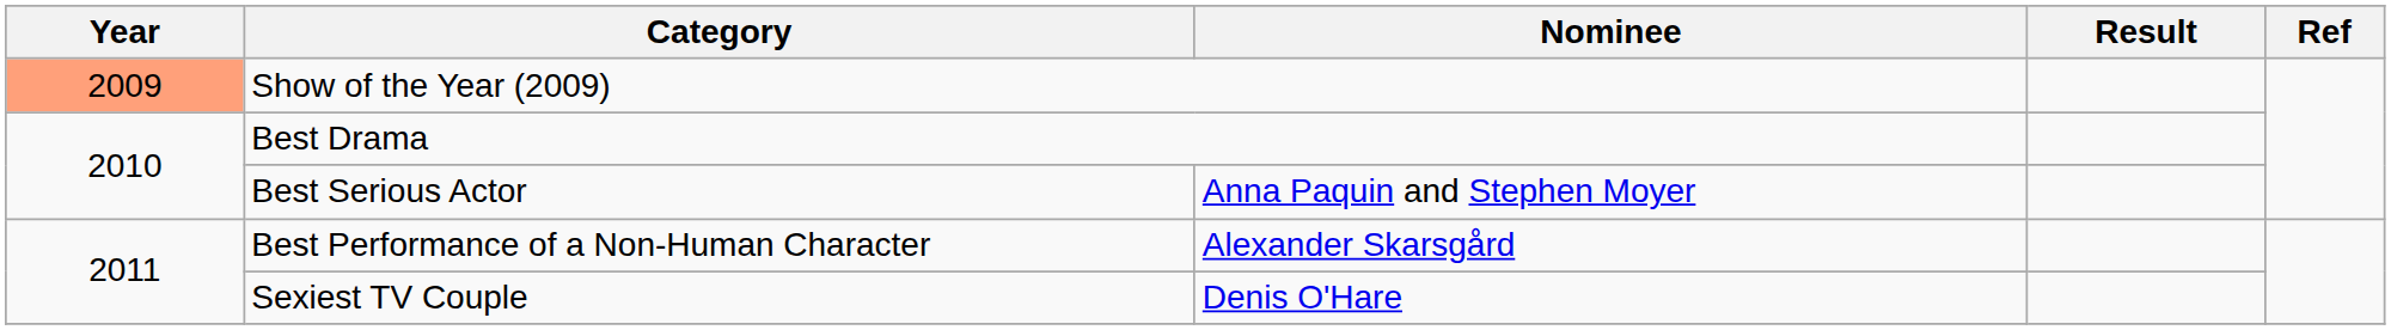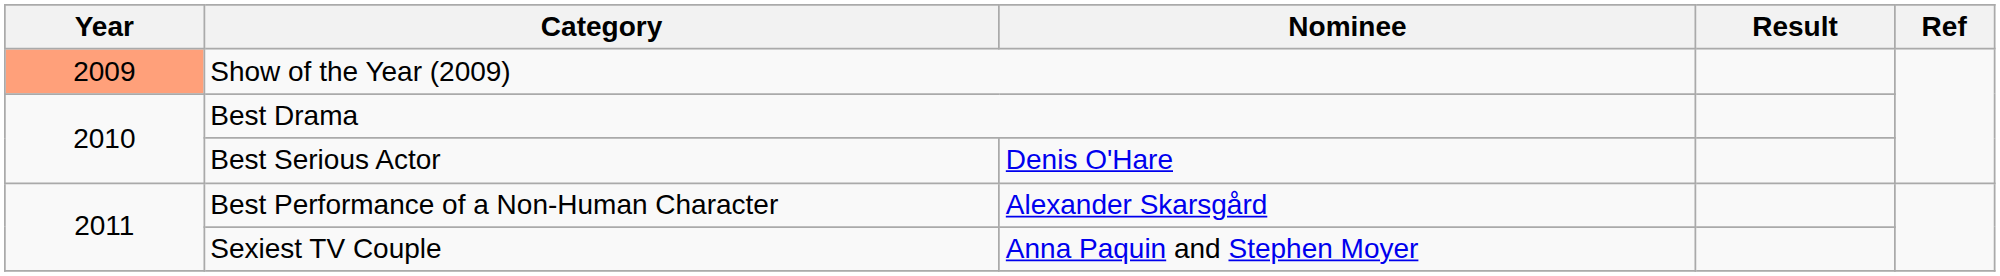 <table class="wikitable" width="90%">
 <tr>
 <th width="10%">Year</th>
 <th width="40%">Category</th>
 <th width="35%">Nominee</th>
 <th width="10%">Result</th>
 <th width="5%">Ref</th>
 </tr>
 <tr>
 <td align="center" style="background: lightsalmon;">2009</td>
 <td colspan="2">Show of the Year (2009)</td>
 <td></td>
 <td rowspan="3" align="center"></td>
 </tr>
 <tr>
 <td rowspan="2" align="center">2010</td>
 <td colspan="2">Best Drama</td>
 <td></td>
 </tr>
 <tr>
 <td>Best Serious Actor</td>
-<td><a href='#'>Anna Paquin</a> and <a href='#'>Stephen Moyer</a></td>
+<td><a href='#'>Denis O'Hare</a></td>
 <td></td>
 </tr>
 <tr>
 <td rowspan="2" align="center">2011</td>
 <td>Best Performance of a Non-Human Character</td>
 <td><a href='#'>Alexander Skarsgård</a></td>
 <td></td>
 <td rowspan="2" align="center"></td>
 </tr>
 <tr>
 <td>Sexiest TV Couple</td>
-<td><a href='#'>Denis O'Hare</a></td>
+<td><a href='#'>Anna Paquin</a> and <a href='#'>Stephen Moyer</a></td>
 <td></td>
 </tr>
 </table>
